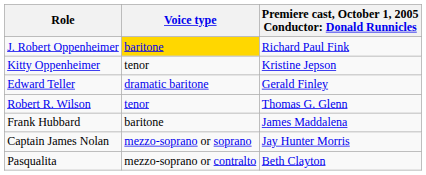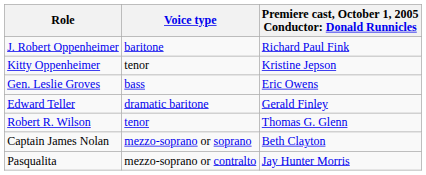 <table class="wikitable">
 <tr>
 <th>Role</th>
 <th><a href='#'>Voice type</a></th>
 <th>Premiere cast, October 1, 2005<br>Conductor: <a href='#'>Donald Runnicles</a></th>
 </tr>
 <tr>
 <td><a href='#'>J. Robert Oppenheimer</a></td>
-<td style="background: gold;"><a href='#'>baritone</a></td>
+<td><a href='#'>baritone</a></td>
 <td><a href='#'>Richard Paul Fink</a></td>
 </tr>
 <tr>
 <td><a href='#'>Kitty Oppenheimer</a></td>
 <td>tenor</td>
 <td><a href='#'>Kristine Jepson</a></td>
+</tr>
+<tr>
+<td><a href='#'>Gen. Leslie Groves</a></td>
+<td><a href='#'>bass</a></td>
+<td><a href='#'>Eric Owens</a></td>
 </tr>
 <tr>
 <td><a href='#'>Edward Teller</a></td>
 <td><a href='#'>dramatic baritone</a></td>
 <td><a href='#'>Gerald Finley</a></td>
 </tr>
 <tr>
 <td><a href='#'>Robert R. Wilson</a></td>
 <td><a href='#'>tenor</a></td>
 <td><a href='#'>Thomas G. Glenn</a></td>
 </tr>
 <tr>
-<td>Frank Hubbard</td>
-<td>baritone</td>
-<td><a href='#'>James Maddalena</a></td>
-</tr>
-<tr>
 <td>Captain James Nolan</td>
 <td><a href='#'>mezzo-soprano</a> or <a href='#'>soprano</a></td>
-<td><a href='#'>Jay Hunter Morris</a></td>
+<td><a href='#'>Beth Clayton</a></td>
 </tr>
 <tr>
 <td>Pasqualita</td>
 <td>mezzo-soprano or <a href='#'>contralto</a></td>
-<td><a href='#'>Beth Clayton</a></td>
+<td><a href='#'>Jay Hunter Morris</a></td>
 </tr>
 </table>
